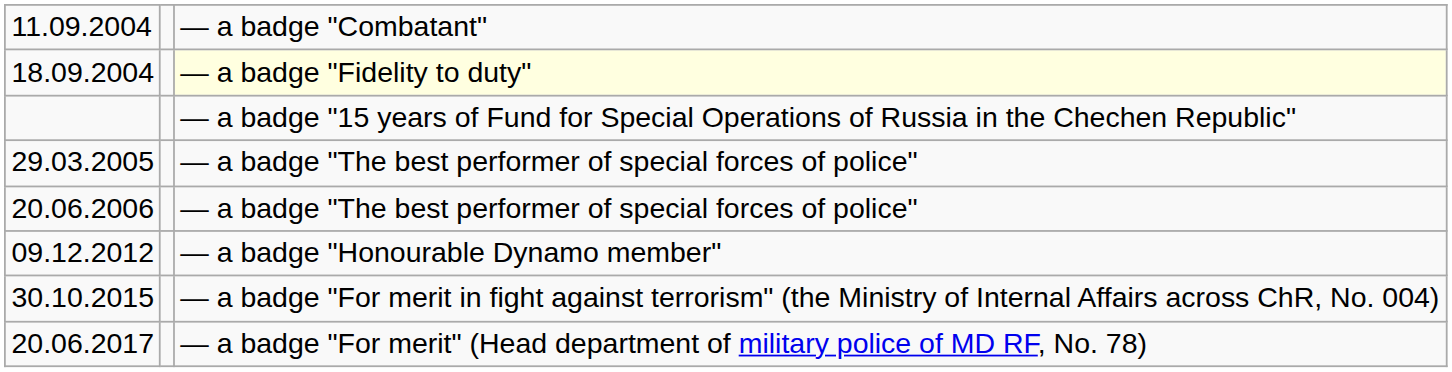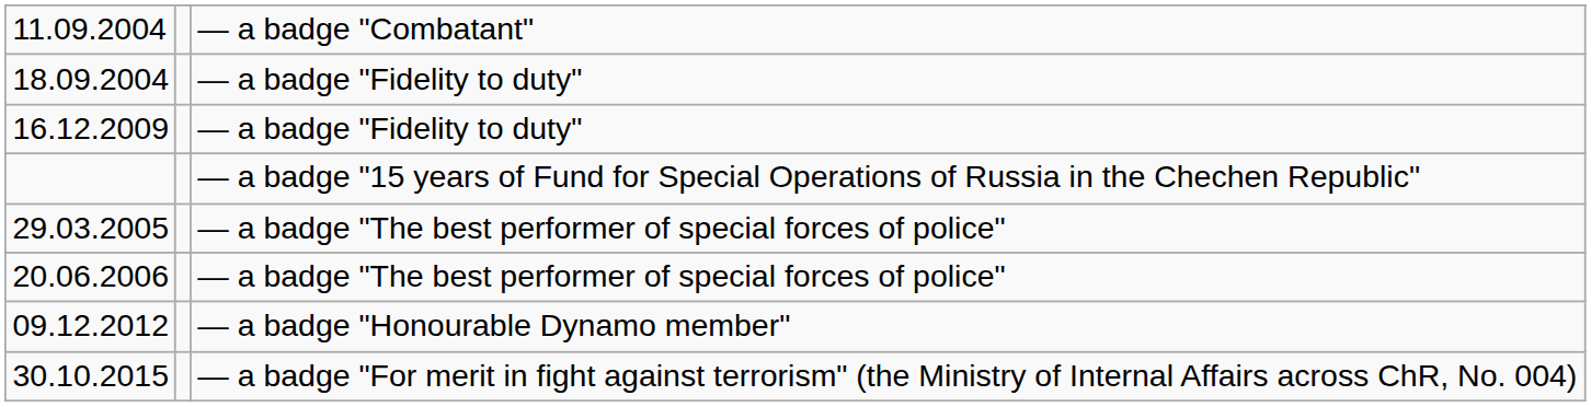 <table class="wikitable" style="margin-bottom: 15px;">
 <tr>
 <td>11.09.2004</td>
 <td></td>
 <td>— a badge "Сombatant"</td>
 </tr>
 <tr>
 <td>18.09.2004</td>
 <td></td>
-<td style="background: lightyellow;">— a badge "Fidelity to duty"</td>
+<td>— a badge "Fidelity to duty"</td>
+</tr>
+<tr>
+<td>16.12.2009</td>
+<td></td>
+<td>— a badge "Fidelity to duty"</td>
 </tr>
 <tr>
 <td></td>
 <td></td>
 <td>— a badge "15 years of Fund for Special Operations of Russia in the Chechen Republic"</td>
 </tr>
 <tr>
 <td>29.03.2005</td>
 <td></td>
 <td>— a badge "The best performer of special forces of police"</td>
 </tr>
 <tr>
 <td>20.06.2006</td>
 <td></td>
 <td>— a badge "The best performer of special forces of police"</td>
 </tr>
 <tr>
 <td>09.12.2012</td>
 <td></td>
 <td>— a badge "Honourable Dynamo member"</td>
 </tr>
 <tr>
 <td>30.10.2015</td>
 <td></td>
 <td>— a badge "For merit in fight against terrorism" (the Ministry of Internal Affairs across ChR, No. 004)</td>
 </tr>
-<tr>
-<td>20.06.2017</td>
-<td></td>
-<td>— a badge "For merit" (Head department of <a href='#'>military police of MD RF</a>, No. 78)</td>
-</tr>
 </table>
